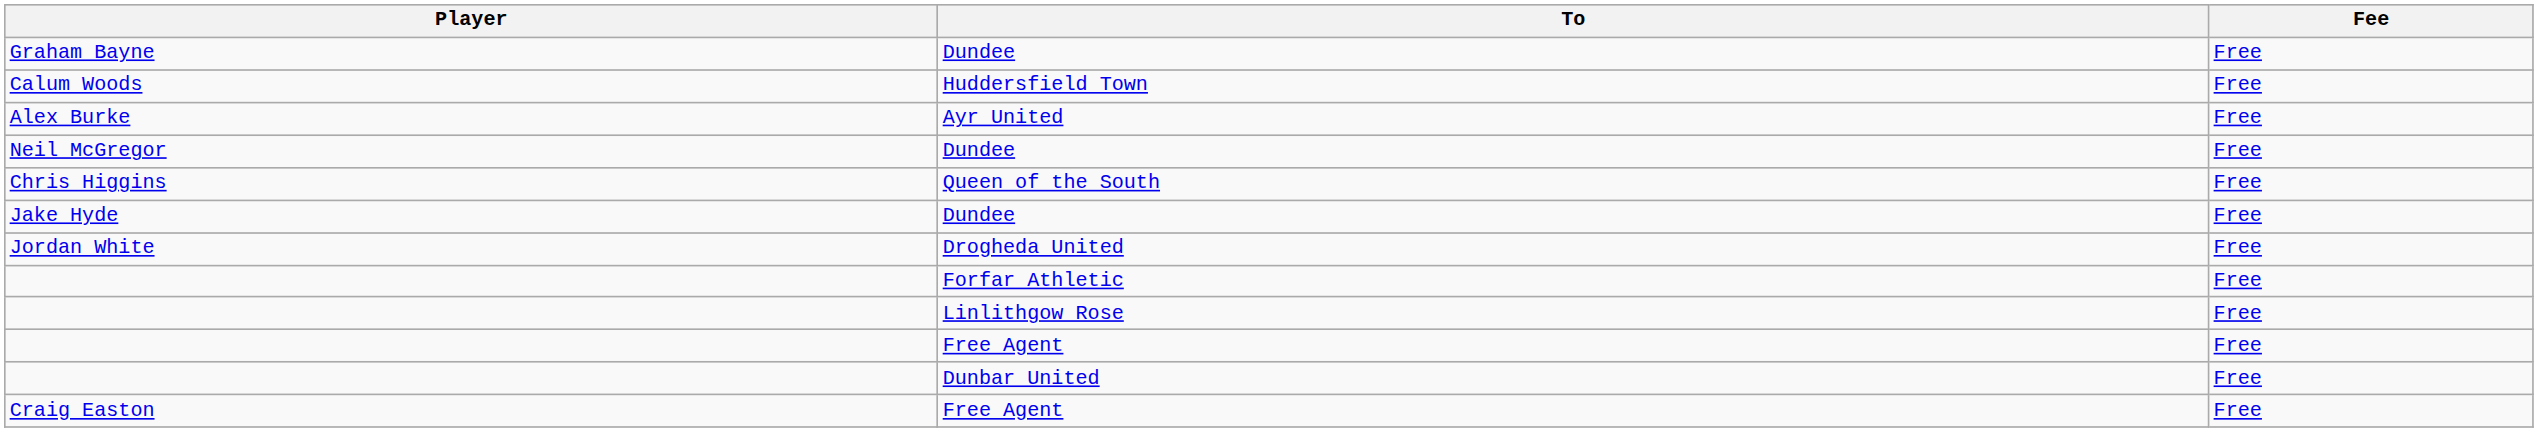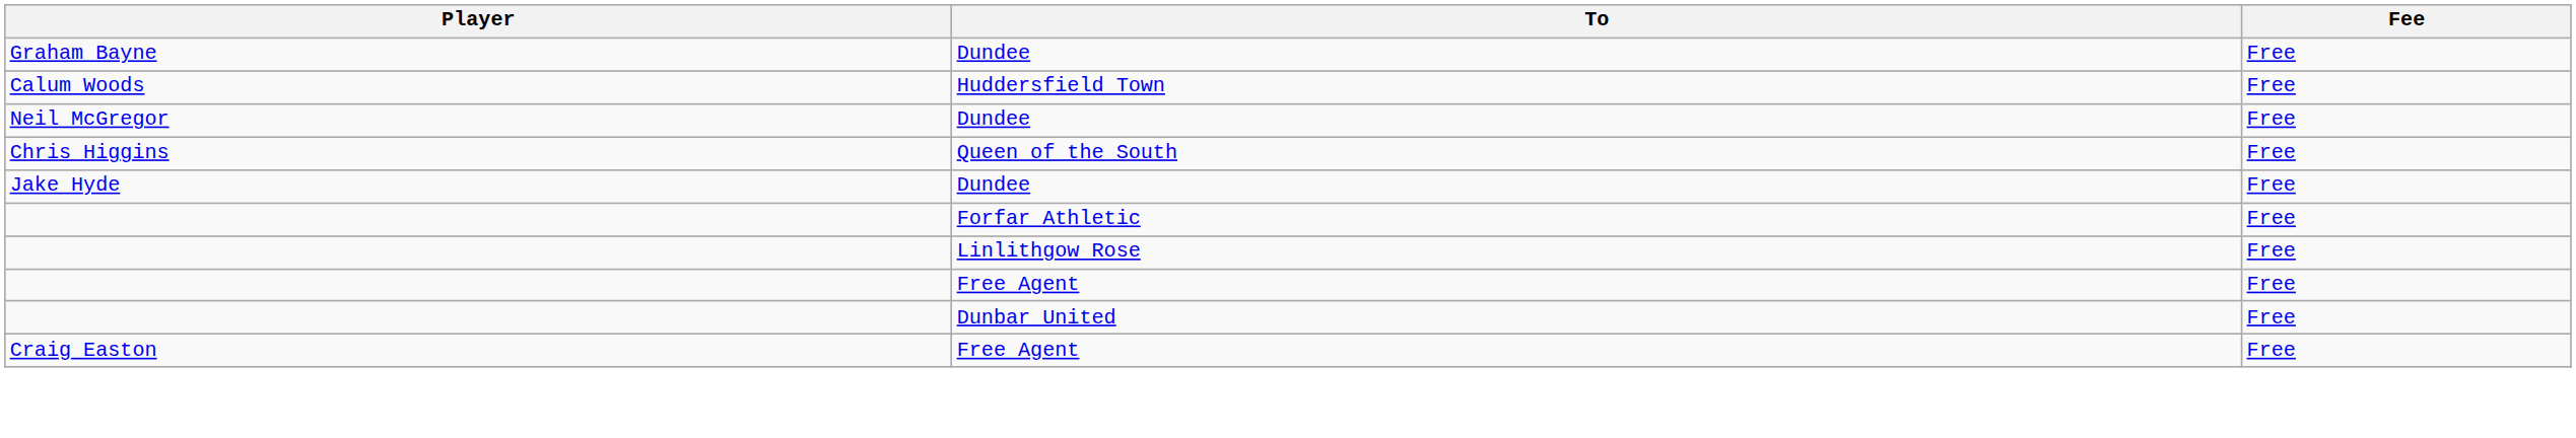 <table class="wikitable" style="text-align:center; font-size:95%;width:98%; text-align:left">
 <tr>
 <th>Player</th>
 <th>To</th>
 <th>Fee</th>
 </tr>
 <tr>
 <td><a href='#'>Graham Bayne</a></td>
 <td><a href='#'>Dundee</a></td>
 <td><a href='#'>Free</a></td>
 </tr>
 <tr>
 <td><a href='#'>Calum Woods</a></td>
 <td><a href='#'>Huddersfield Town</a></td>
 <td><a href='#'>Free</a></td>
 </tr>
 <tr>
-<td><a href='#'>Alex Burke</a></td>
-<td><a href='#'>Ayr United</a></td>
-<td><a href='#'>Free</a></td>
-</tr>
-<tr>
 <td><a href='#'>Neil McGregor</a></td>
 <td><a href='#'>Dundee</a></td>
 <td><a href='#'>Free</a></td>
 </tr>
 <tr>
 <td><a href='#'>Chris Higgins</a></td>
 <td><a href='#'>Queen of the South</a></td>
 <td><a href='#'>Free</a></td>
 </tr>
 <tr>
 <td><a href='#'>Jake Hyde</a></td>
 <td><a href='#'>Dundee</a></td>
-<td><a href='#'>Free</a></td>
-</tr>
-<tr>
-<td><a href='#'>Jordan White</a></td>
-<td><a href='#'>Drogheda United</a></td>
 <td><a href='#'>Free</a></td>
 </tr>
 <tr>
 <td></td>
 <td><a href='#'>Forfar Athletic</a></td>
 <td><a href='#'>Free</a></td>
 </tr>
 <tr>
 <td></td>
 <td><a href='#'>Linlithgow Rose</a></td>
 <td><a href='#'>Free</a></td>
 </tr>
 <tr>
 <td></td>
 <td><a href='#'>Free Agent</a></td>
 <td><a href='#'>Free</a></td>
 </tr>
 <tr>
 <td></td>
 <td><a href='#'>Dunbar United</a></td>
 <td><a href='#'>Free</a></td>
 </tr>
 <tr>
 <td><a href='#'>Craig Easton</a></td>
 <td><a href='#'>Free Agent</a></td>
 <td><a href='#'>Free</a></td>
 </tr>
 </table>
